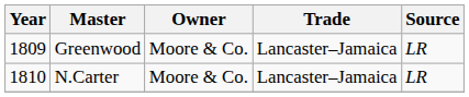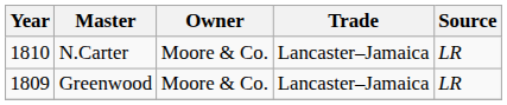 <table class=" wikitable">
 <tr>
 <th>Year</th>
 <th>Master</th>
 <th>Owner</th>
 <th>Trade</th>
 <th>Source</th>
 </tr>
 <tr>
+<td>1810</td>
+<td>N.Carter</td>
+<td>Moore & Co.</td>
+<td>Lancaster–Jamaica</td>
+<td><em>LR</em></td>
+</tr>
+<tr>
 <td>1809</td>
 <td>Greenwood</td>
 <td>Moore & Co.</td>
 <td>Lancaster–Jamaica</td>
 <td><em>LR</em></td>
 </tr>
 <tr>
-<td>1810</td>
-<td>N.Carter</td>
-<td>Moore & Co.</td>
-<td>Lancaster–Jamaica</td>
-<td><em>LR</em></td>
-</tr>
-<tr>
 </tr>
 </table>
